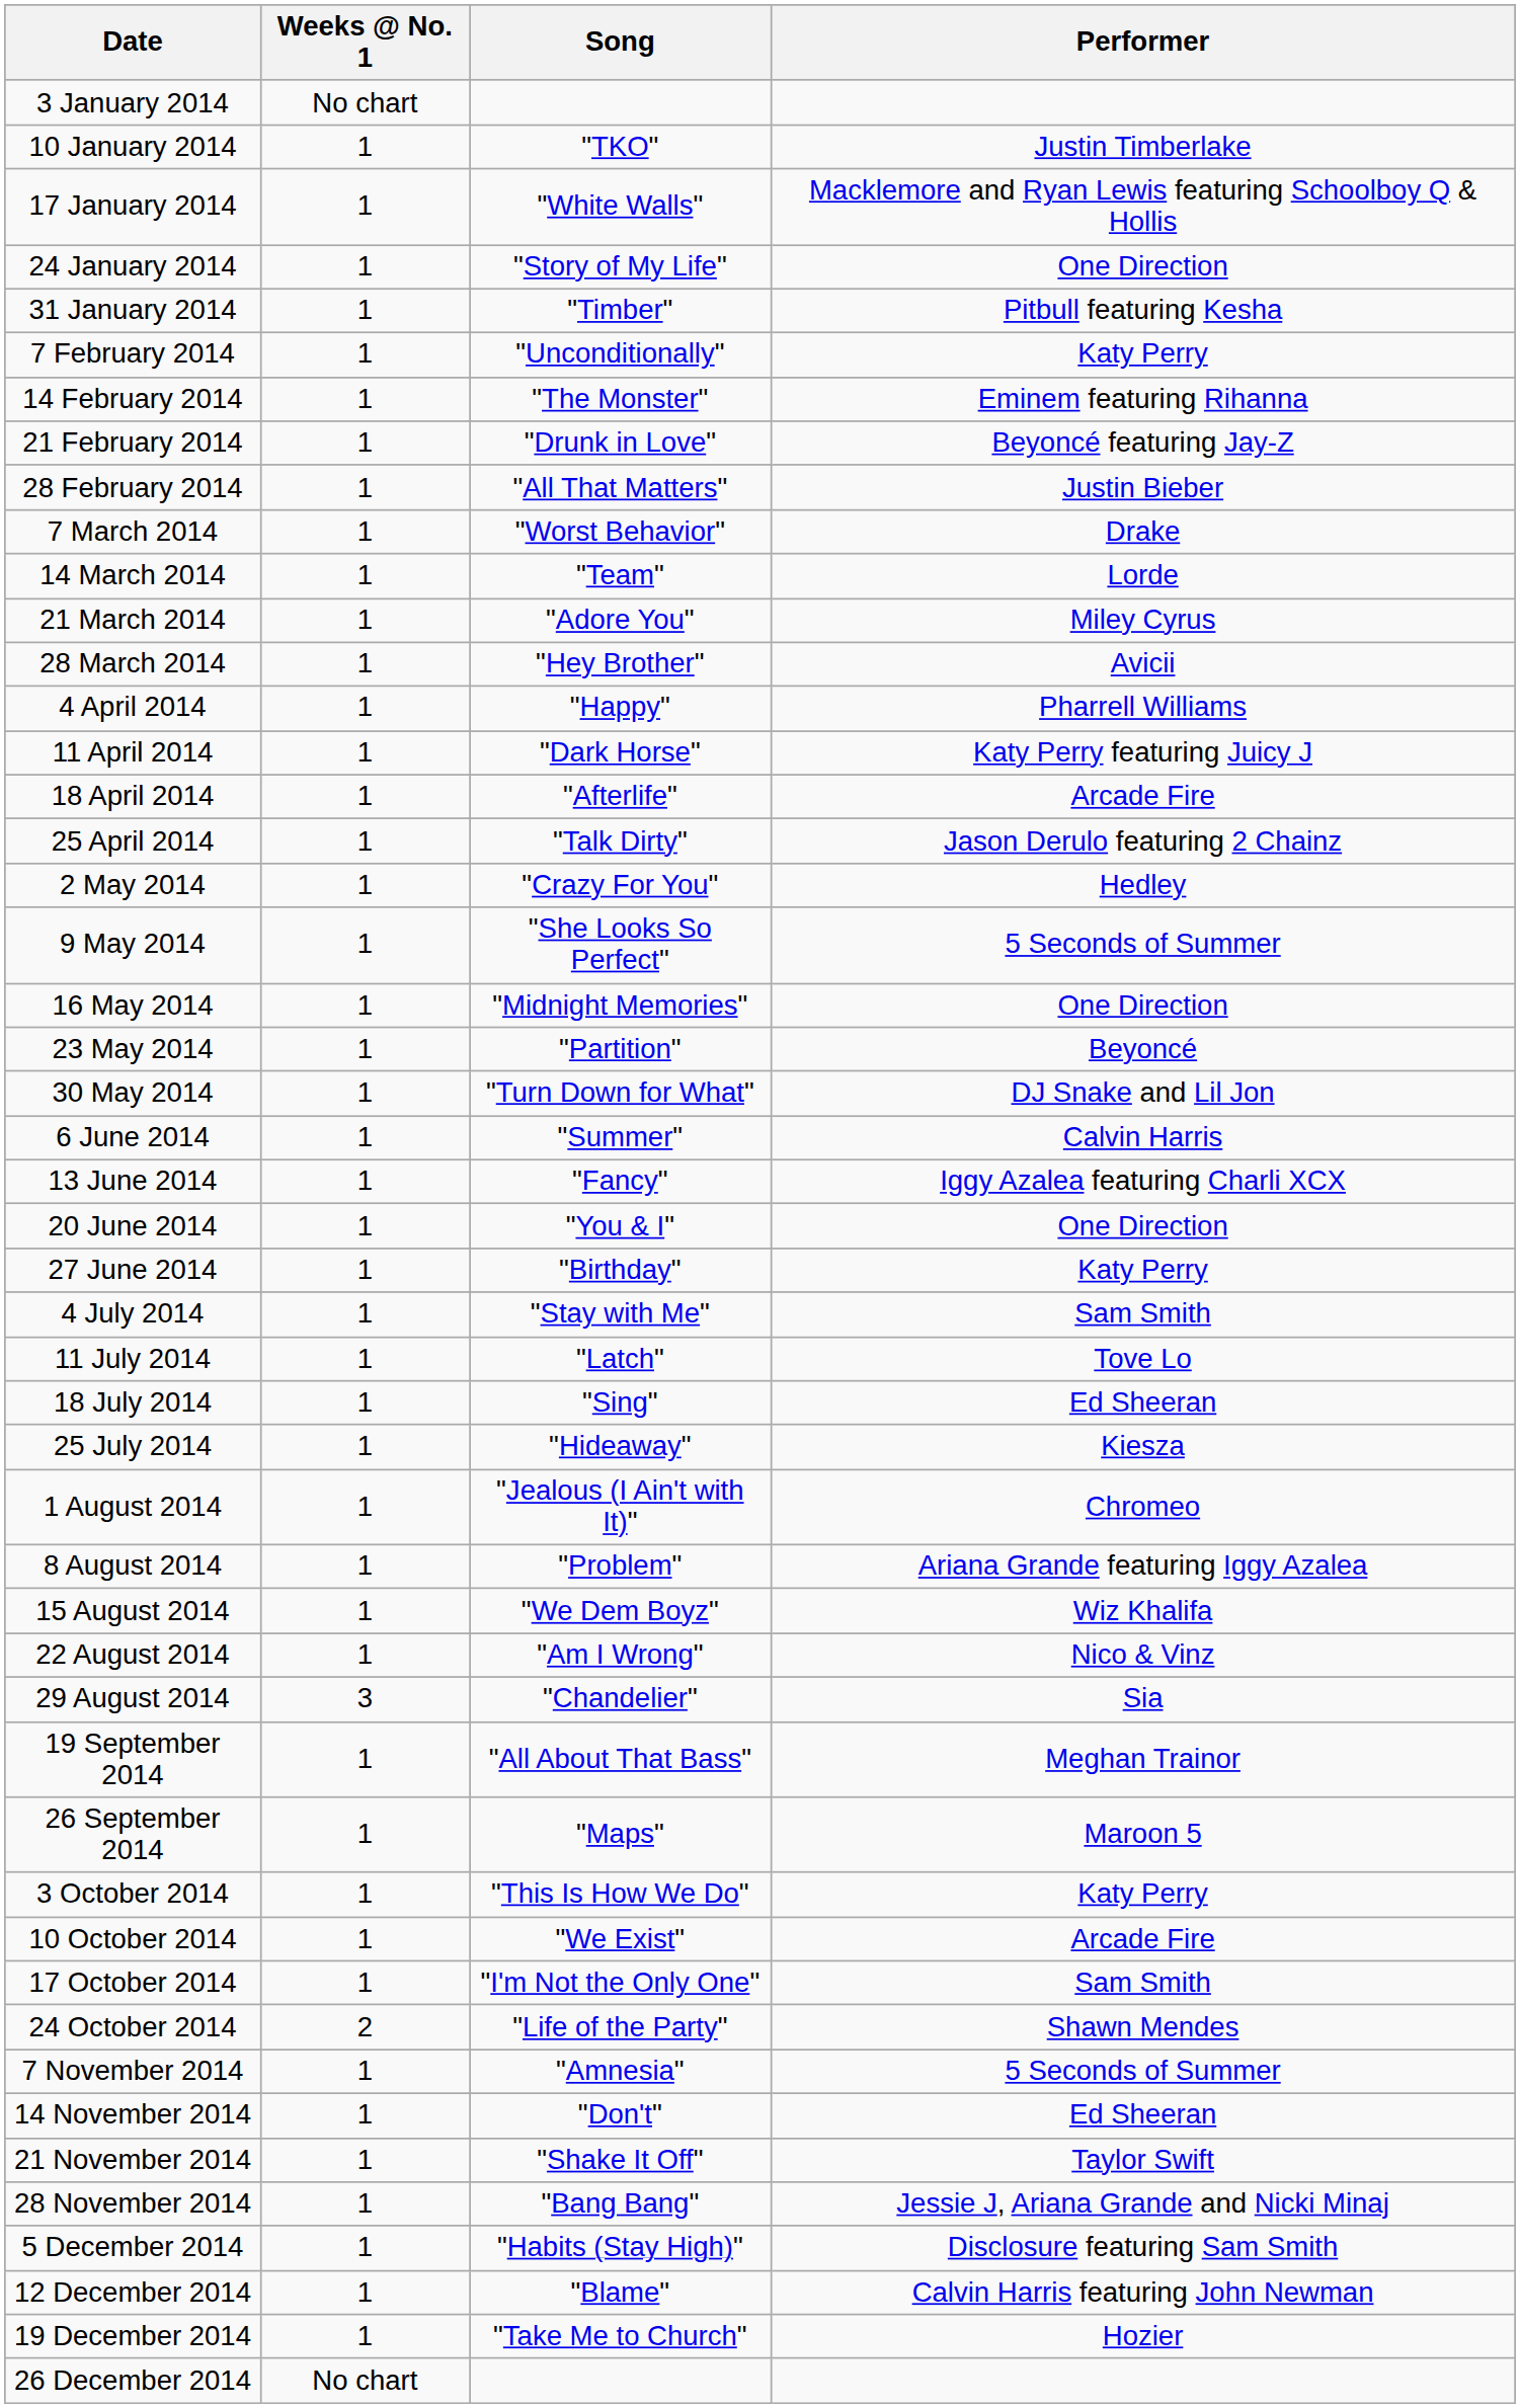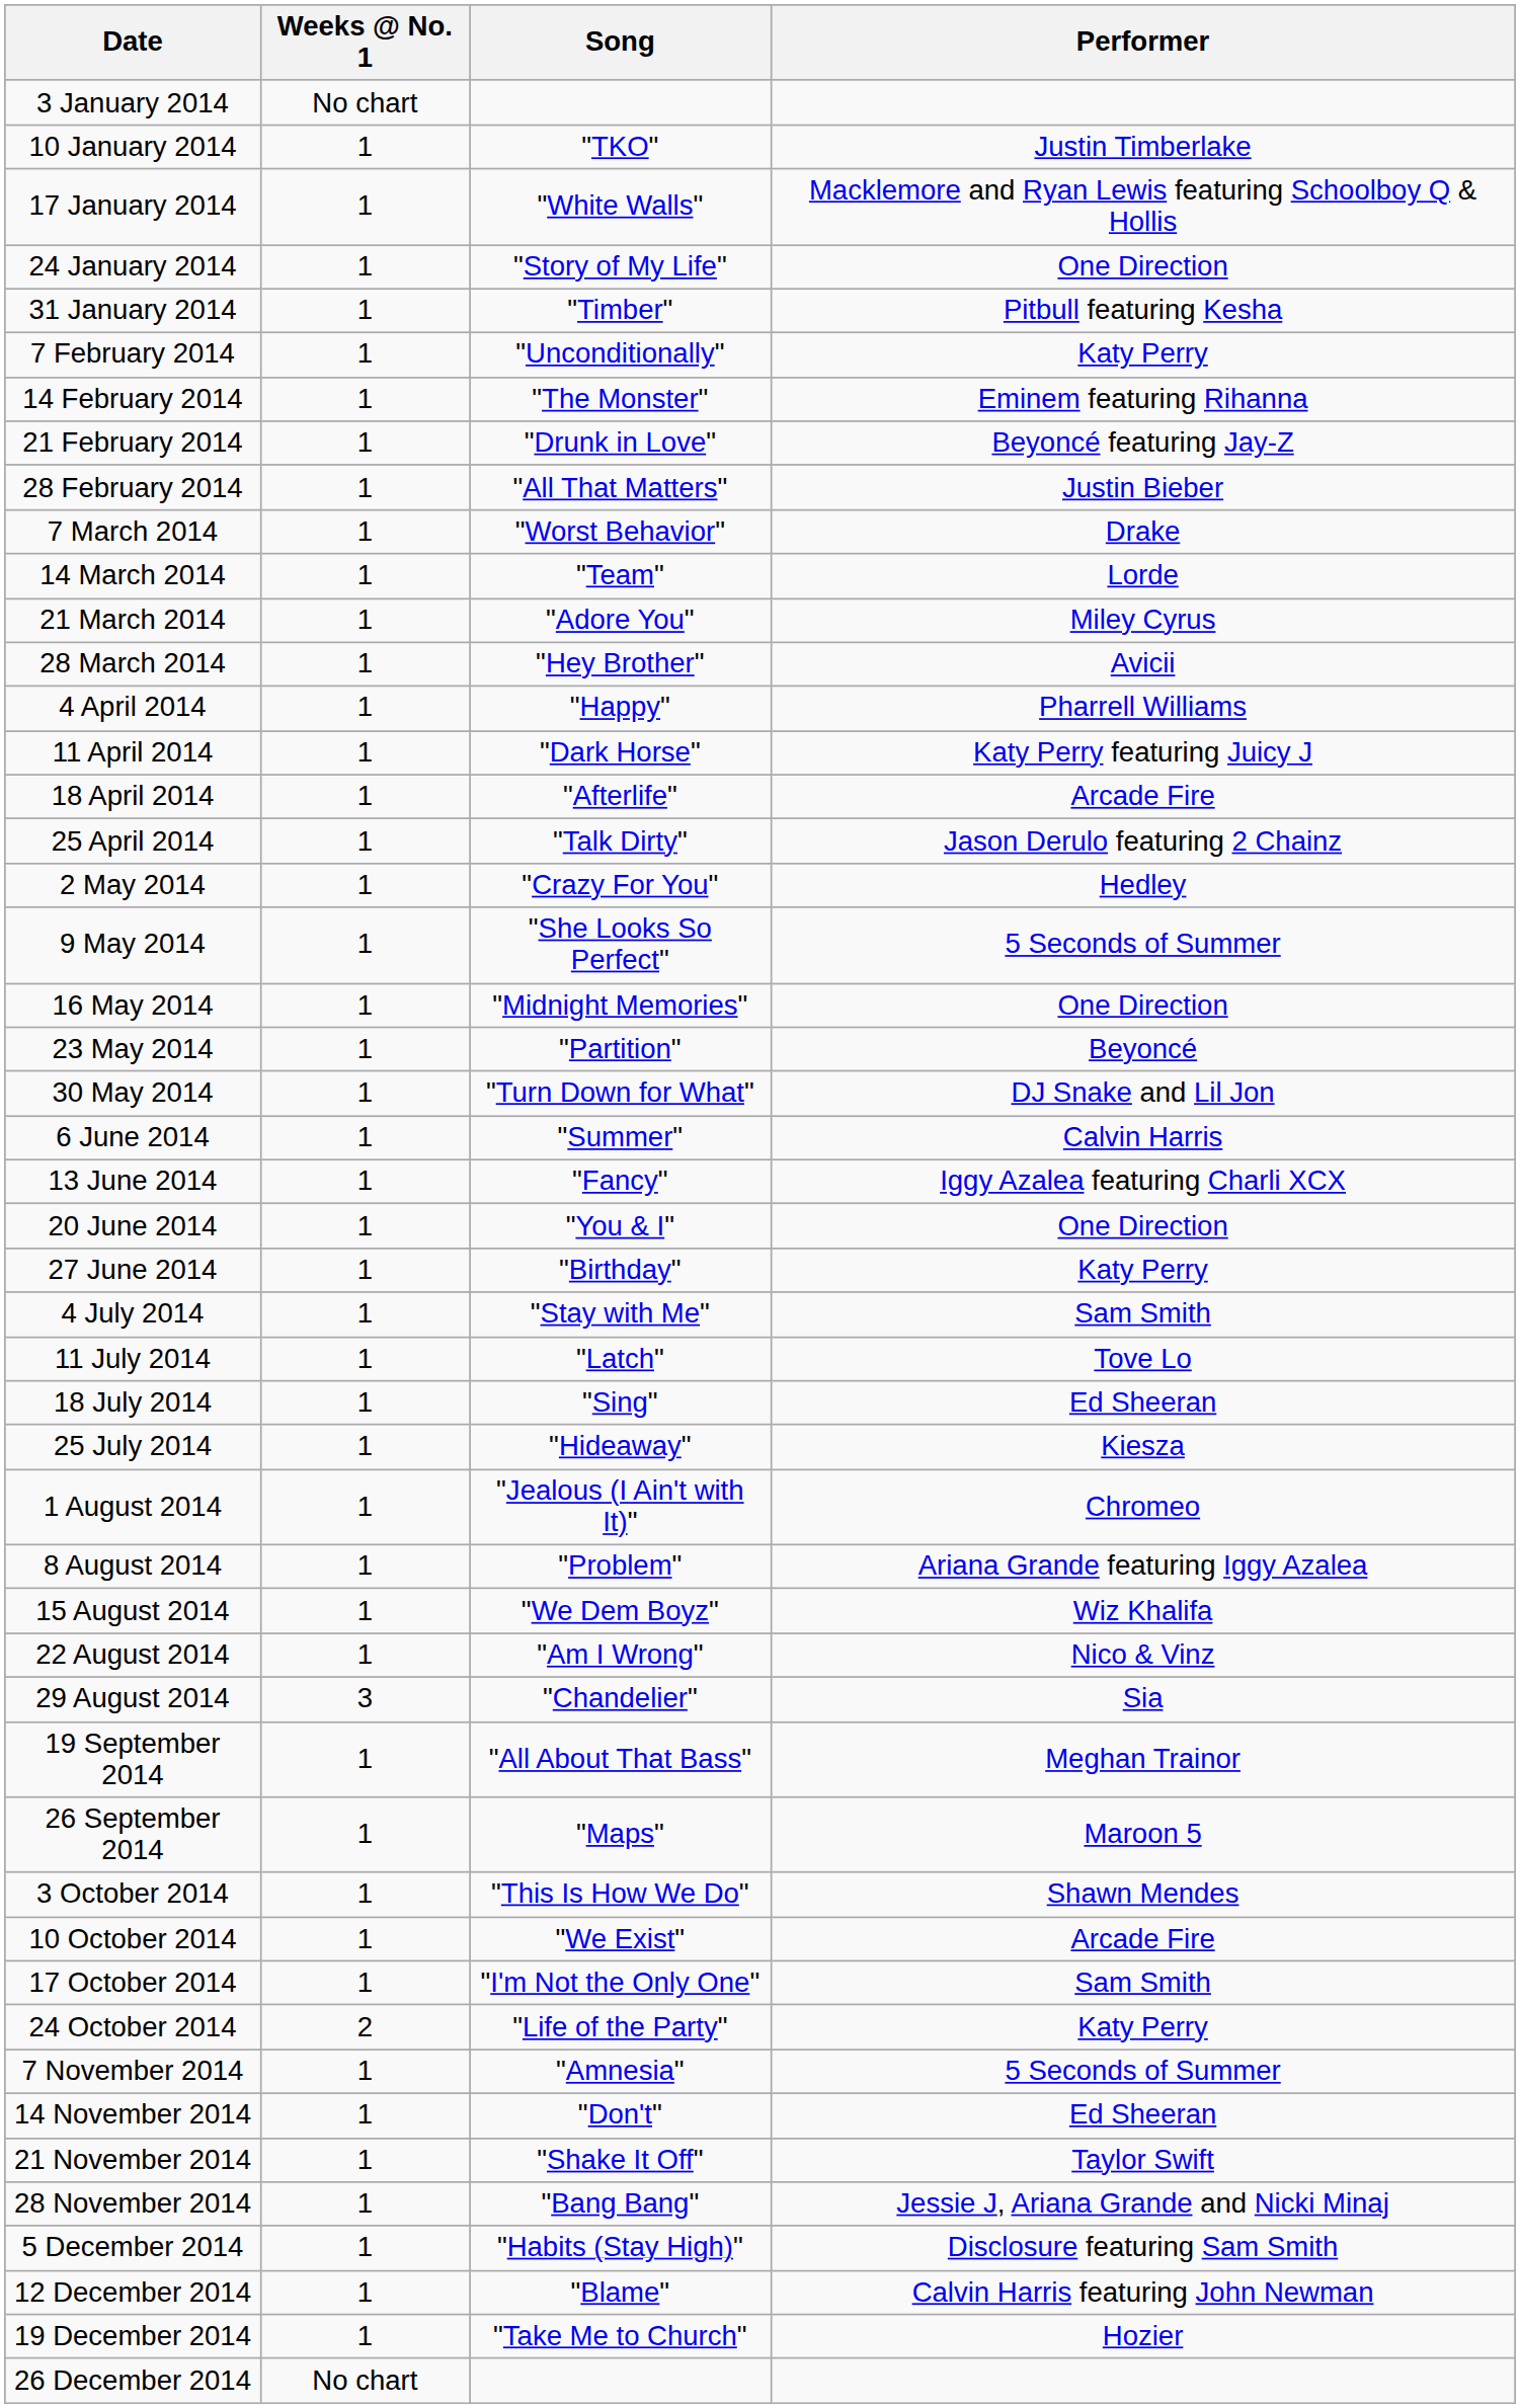 <table class="wikitable" style="text-align: center;">
 <tr>
 <th>Date</th>
 <th>Weeks @ No. 1</th>
 <th>Song</th>
 <th>Performer</th>
 </tr>
 <tr>
 <td>3 January 2014</td>
 <td>No chart</td>
 <td></td>
 <td></td>
 </tr>
 <tr>
 <td>10 January 2014</td>
 <td>1</td>
 <td>"<a href='#'>TKO</a>"</td>
 <td><a href='#'>Justin Timberlake</a></td>
 </tr>
 <tr>
 <td>17 January 2014</td>
 <td>1</td>
 <td>"<a href='#'>White Walls</a>"</td>
 <td><a href='#'>Macklemore</a> and <a href='#'>Ryan Lewis</a> featuring <a href='#'>Schoolboy Q</a> & <a href='#'>Hollis</a></td>
 </tr>
 <tr>
 <td>24 January 2014</td>
 <td>1</td>
 <td>"<a href='#'>Story of My Life</a>"</td>
 <td><a href='#'>One Direction</a></td>
 </tr>
 <tr>
 <td>31 January 2014</td>
 <td>1</td>
 <td>"<a href='#'>Timber</a>"</td>
 <td><a href='#'>Pitbull</a> featuring <a href='#'>Kesha</a></td>
 </tr>
 <tr>
 <td>7 February 2014</td>
 <td>1</td>
 <td>"<a href='#'>Unconditionally</a>"</td>
 <td><a href='#'>Katy Perry</a></td>
 </tr>
 <tr>
 <td>14 February 2014</td>
 <td>1</td>
 <td>"<a href='#'>The Monster</a>"</td>
 <td><a href='#'>Eminem</a> featuring <a href='#'>Rihanna</a></td>
 </tr>
 <tr>
 <td>21 February 2014</td>
 <td>1</td>
 <td>"<a href='#'>Drunk in Love</a>"</td>
 <td><a href='#'>Beyoncé</a> featuring <a href='#'>Jay-Z</a></td>
 </tr>
 <tr>
 <td>28 February 2014</td>
 <td>1</td>
 <td>"<a href='#'>All That Matters</a>"</td>
 <td><a href='#'>Justin Bieber</a></td>
 </tr>
 <tr>
 <td>7 March 2014</td>
 <td>1</td>
 <td>"<a href='#'>Worst Behavior</a>"</td>
 <td><a href='#'>Drake</a></td>
 </tr>
 <tr>
 <td>14 March 2014</td>
 <td>1</td>
 <td>"<a href='#'>Team</a>"</td>
 <td><a href='#'>Lorde</a></td>
 </tr>
 <tr>
 <td>21 March 2014</td>
 <td>1</td>
 <td>"<a href='#'>Adore You</a>"</td>
 <td><a href='#'>Miley Cyrus</a></td>
 </tr>
 <tr>
 <td>28 March 2014</td>
 <td>1</td>
 <td>"<a href='#'>Hey Brother</a>"</td>
 <td><a href='#'>Avicii</a></td>
 </tr>
 <tr>
 <td>4 April 2014</td>
 <td>1</td>
 <td>"<a href='#'>Happy</a>"</td>
 <td><a href='#'>Pharrell Williams</a></td>
 </tr>
 <tr>
 <td>11 April 2014</td>
 <td>1</td>
 <td>"<a href='#'>Dark Horse</a>"</td>
 <td><a href='#'>Katy Perry</a> featuring <a href='#'>Juicy J</a></td>
 </tr>
 <tr>
 <td>18 April 2014</td>
 <td>1</td>
 <td>"<a href='#'>Afterlife</a>"</td>
 <td><a href='#'>Arcade Fire</a></td>
 </tr>
 <tr>
 <td>25 April 2014</td>
 <td>1</td>
 <td>"<a href='#'>Talk Dirty</a>"</td>
 <td><a href='#'>Jason Derulo</a> featuring <a href='#'>2 Chainz</a></td>
 </tr>
 <tr>
 <td>2 May 2014</td>
 <td>1</td>
 <td>"<a href='#'>Crazy For You</a>"</td>
 <td><a href='#'>Hedley</a></td>
 </tr>
 <tr>
 <td>9 May 2014</td>
 <td>1</td>
 <td>"<a href='#'>She Looks So Perfect</a>"</td>
 <td><a href='#'>5 Seconds of Summer</a></td>
 </tr>
 <tr>
 <td>16 May 2014</td>
 <td>1</td>
 <td>"<a href='#'>Midnight Memories</a>"</td>
 <td><a href='#'>One Direction</a></td>
 </tr>
 <tr>
 <td>23 May 2014</td>
 <td>1</td>
 <td>"<a href='#'>Partition</a>"</td>
 <td><a href='#'>Beyoncé</a></td>
 </tr>
 <tr>
 <td>30 May 2014</td>
 <td>1</td>
 <td>"<a href='#'>Turn Down for What</a>"</td>
 <td><a href='#'>DJ Snake</a> and <a href='#'>Lil Jon</a></td>
 </tr>
 <tr>
 <td>6 June 2014</td>
 <td>1</td>
 <td>"<a href='#'>Summer</a>"</td>
 <td><a href='#'>Calvin Harris</a></td>
 </tr>
 <tr>
 <td>13 June 2014</td>
 <td>1</td>
 <td>"<a href='#'>Fancy</a>"</td>
 <td><a href='#'>Iggy Azalea</a> featuring <a href='#'>Charli XCX</a></td>
 </tr>
 <tr>
 <td>20 June 2014</td>
 <td>1</td>
 <td>"<a href='#'>You & I</a>"</td>
 <td><a href='#'>One Direction</a></td>
 </tr>
 <tr>
 <td>27 June 2014</td>
 <td>1</td>
 <td>"<a href='#'>Birthday</a>"</td>
 <td><a href='#'>Katy Perry</a></td>
 </tr>
 <tr>
 <td>4 July 2014</td>
 <td>1</td>
 <td>"<a href='#'>Stay with Me</a>"</td>
 <td><a href='#'>Sam Smith</a></td>
 </tr>
 <tr>
 <td>11 July 2014</td>
 <td>1</td>
 <td>"<a href='#'>Latch</a>"</td>
 <td><a href='#'>Tove Lo</a></td>
 </tr>
 <tr>
 <td>18 July 2014</td>
 <td>1</td>
 <td>"<a href='#'>Sing</a>"</td>
 <td><a href='#'>Ed Sheeran</a></td>
 </tr>
 <tr>
 <td>25 July 2014</td>
 <td>1</td>
 <td>"<a href='#'>Hideaway</a>"</td>
 <td><a href='#'>Kiesza</a></td>
 </tr>
 <tr>
 <td>1 August 2014</td>
 <td>1</td>
 <td>"<a href='#'>Jealous (I Ain't with It)</a>"</td>
 <td><a href='#'>Chromeo</a></td>
 </tr>
 <tr>
 <td>8 August 2014</td>
 <td>1</td>
 <td>"<a href='#'>Problem</a>"</td>
 <td><a href='#'>Ariana Grande</a> featuring <a href='#'>Iggy Azalea</a></td>
 </tr>
 <tr>
 <td>15 August 2014</td>
 <td>1</td>
 <td>"<a href='#'>We Dem Boyz</a>"</td>
 <td><a href='#'>Wiz Khalifa</a></td>
 </tr>
 <tr>
 <td>22 August 2014</td>
 <td>1</td>
 <td>"<a href='#'>Am I Wrong</a>"</td>
 <td><a href='#'>Nico & Vinz</a></td>
 </tr>
 <tr>
 <td>29 August 2014</td>
 <td>3</td>
 <td>"<a href='#'>Chandelier</a>"</td>
 <td><a href='#'>Sia</a></td>
 </tr>
 <tr>
 <td>19 September 2014</td>
 <td>1</td>
 <td>"<a href='#'>All About That Bass</a>"</td>
 <td><a href='#'>Meghan Trainor</a></td>
 </tr>
 <tr>
 <td>26 September 2014</td>
 <td>1</td>
 <td>"<a href='#'>Maps</a>"</td>
 <td><a href='#'>Maroon 5</a></td>
 </tr>
 <tr>
 <td>3 October 2014</td>
 <td>1</td>
 <td>"<a href='#'>This Is How We Do</a>"</td>
-<td><a href='#'>Katy Perry</a></td>
+<td><a href='#'>Shawn Mendes</a></td>
 </tr>
 <tr>
 <td>10 October 2014</td>
 <td>1</td>
 <td>"<a href='#'>We Exist</a>"</td>
 <td><a href='#'>Arcade Fire</a></td>
 </tr>
 <tr>
 <td>17 October 2014</td>
 <td>1</td>
 <td>"<a href='#'>I'm Not the Only One</a>"</td>
 <td><a href='#'>Sam Smith</a></td>
 </tr>
 <tr>
 <td>24 October 2014</td>
 <td>2</td>
 <td>"<a href='#'>Life of the Party</a>"</td>
-<td><a href='#'>Shawn Mendes</a></td>
+<td><a href='#'>Katy Perry</a></td>
 </tr>
 <tr>
 <td>7 November 2014</td>
 <td>1</td>
 <td>"<a href='#'>Amnesia</a>"</td>
 <td><a href='#'>5 Seconds of Summer</a></td>
 </tr>
 <tr>
 <td>14 November 2014</td>
 <td>1</td>
 <td>"<a href='#'>Don't</a>"</td>
 <td><a href='#'>Ed Sheeran</a></td>
 </tr>
 <tr>
 <td>21 November 2014</td>
 <td>1</td>
 <td>"<a href='#'>Shake It Off</a>"</td>
 <td><a href='#'>Taylor Swift</a></td>
 </tr>
 <tr>
 <td>28 November 2014</td>
 <td>1</td>
 <td>"<a href='#'>Bang Bang</a>"</td>
 <td><a href='#'>Jessie J</a>, <a href='#'>Ariana Grande</a> and <a href='#'>Nicki Minaj</a></td>
 </tr>
 <tr>
 <td>5 December 2014</td>
 <td>1</td>
 <td>"<a href='#'>Habits (Stay High)</a>"</td>
 <td><a href='#'>Disclosure</a> featuring <a href='#'>Sam Smith</a></td>
 </tr>
 <tr>
 <td>12 December 2014</td>
 <td>1</td>
 <td>"<a href='#'>Blame</a>"</td>
 <td><a href='#'>Calvin Harris</a> featuring <a href='#'>John Newman</a></td>
 </tr>
 <tr>
 <td>19 December 2014</td>
 <td>1</td>
 <td>"<a href='#'>Take Me to Church</a>"</td>
 <td><a href='#'>Hozier</a></td>
 </tr>
 <tr>
 <td>26 December 2014</td>
 <td>No chart</td>
 <td></td>
 <td></td>
 </tr>
 </table>
